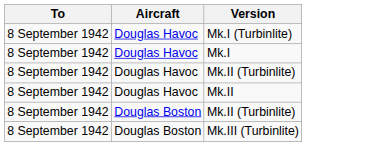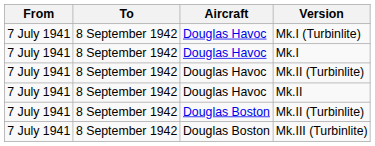 <table class="wikitable">
 <tr>
+<th>From</th>
 <th>To</th>
 <th>Aircraft</th>
 <th>Version</th>
 </tr>
 <tr>
+<td>7 July 1941</td>
 <td>8 September 1942</td>
 <td><a href='#'>Douglas Havoc</a></td>
 <td>Mk.I (Turbinlite)</td>
 </tr>
 <tr>
+<td>7 July 1941</td>
 <td>8 September 1942</td>
 <td><a href='#'>Douglas Havoc</a></td>
 <td>Mk.I</td>
 </tr>
 <tr>
+<td>7 July 1941</td>
 <td>8 September 1942</td>
 <td>Douglas Havoc</td>
 <td>Mk.II (Turbinlite)</td>
 </tr>
 <tr>
+<td>7 July 1941</td>
 <td>8 September 1942</td>
 <td>Douglas Havoc</td>
 <td>Mk.II</td>
 </tr>
 <tr>
+<td>7 July 1941</td>
 <td>8 September 1942</td>
 <td><a href='#'>Douglas Boston</a></td>
 <td>Mk.II (Turbinlite)</td>
 </tr>
 <tr>
+<td>7 July 1941</td>
 <td>8 September 1942</td>
 <td>Douglas Boston</td>
 <td>Mk.III (Turbinlite)</td>
 </tr>
 </table>
